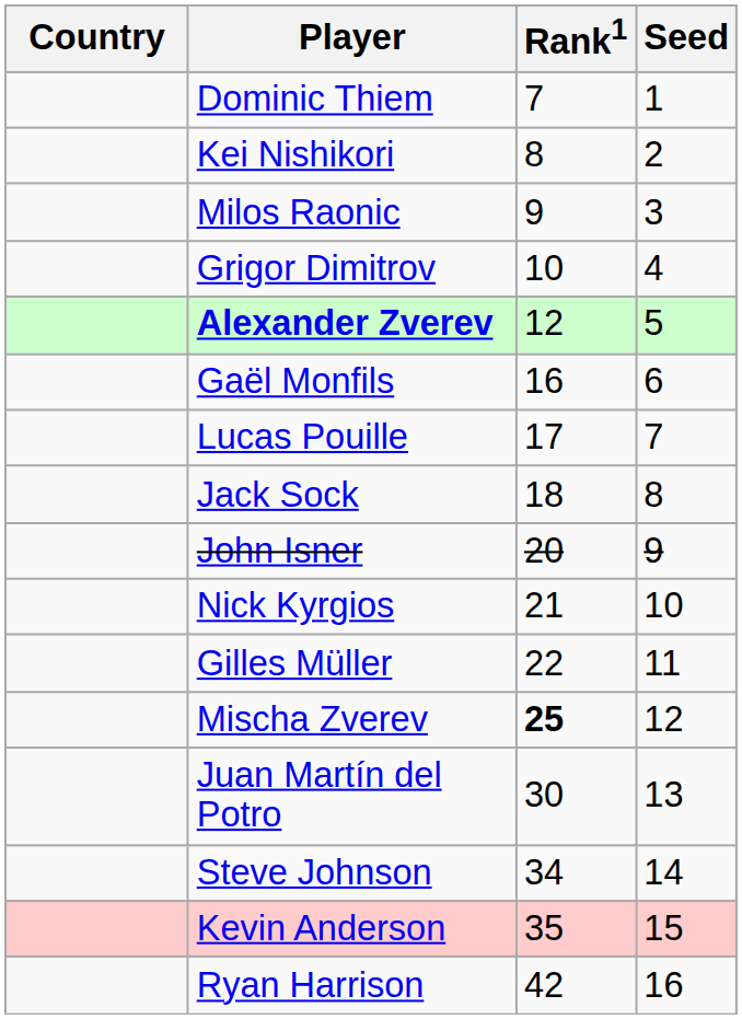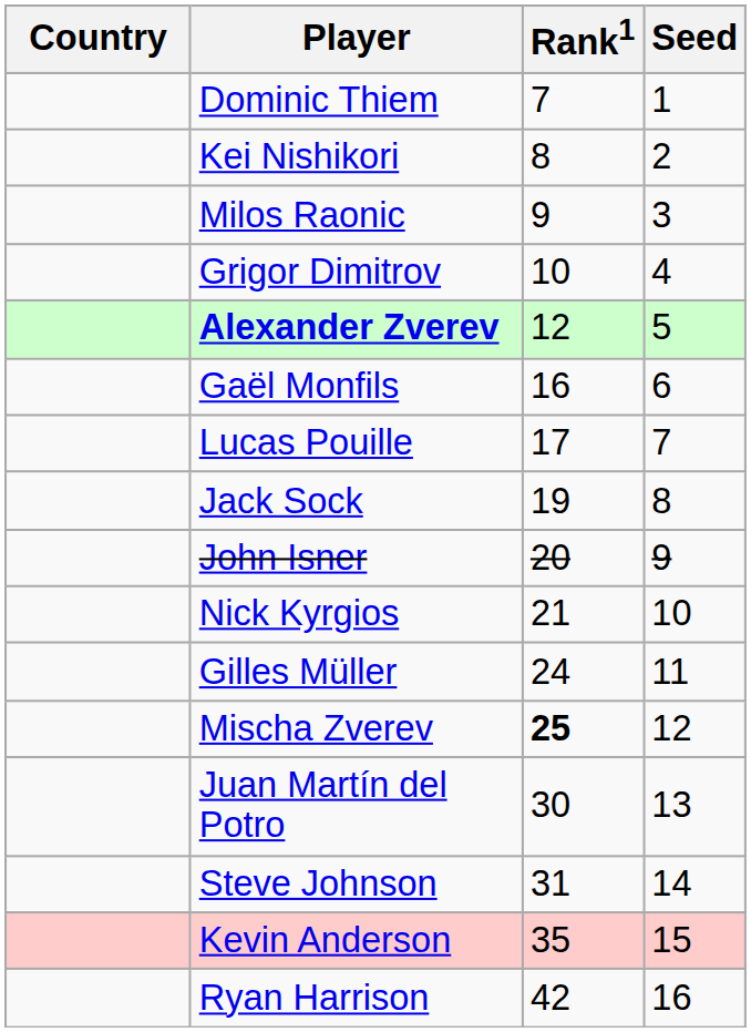 <table class="sortable wikitable">
 <tr>
 <th width="75">Country</th>
 <th width="140">Player</th>
 <th>Rank<sup>1</sup></th>
 <th>Seed</th>
 </tr>
 <tr>
 <td></td>
 <td><a href='#'>Dominic Thiem</a></td>
 <td>7</td>
 <td>1</td>
 </tr>
 <tr>
 <td></td>
 <td><a href='#'>Kei Nishikori</a></td>
 <td>8</td>
 <td>2</td>
 </tr>
 <tr>
 <td></td>
 <td><a href='#'>Milos Raonic</a></td>
 <td>9</td>
 <td>3</td>
 </tr>
 <tr>
 <td></td>
 <td><a href='#'>Grigor Dimitrov</a></td>
 <td>10</td>
 <td>4</td>
 </tr>
 <tr style="background:#cfc;">
 <td></td>
 <td><strong><a href='#'>Alexander Zverev</a></strong></td>
 <td>12</td>
 <td>5</td>
 </tr>
 <tr>
 <td></td>
 <td><a href='#'>Gaël Monfils</a></td>
 <td>16</td>
 <td>6</td>
 </tr>
 <tr>
 <td></td>
 <td><a href='#'>Lucas Pouille</a></td>
 <td>17</td>
 <td>7</td>
 </tr>
 <tr>
 <td></td>
 <td><a href='#'>Jack Sock</a></td>
-<td>18</td>
+<td>19</td>
 <td>8</td>
 </tr>
 <tr>
 <td></td>
 <td><s><a href='#'>John Isner</a></s></td>
 <td><s>20</s></td>
 <td><s>9</s></td>
 </tr>
 <tr>
 <td></td>
 <td><a href='#'>Nick Kyrgios</a></td>
 <td>21</td>
 <td>10</td>
 </tr>
 <tr>
 <td></td>
 <td><a href='#'>Gilles Müller</a></td>
-<td>22</td>
+<td>24</td>
 <td>11</td>
 </tr>
 <tr>
 <td></td>
 <td><a href='#'>Mischa Zverev</a></td>
 <td><strong>25</strong></td>
 <td>12</td>
 </tr>
 <tr>
 <td></td>
 <td><a href='#'>Juan Martín del Potro</a></td>
 <td>30</td>
 <td>13</td>
 </tr>
 <tr>
 <td></td>
 <td><a href='#'>Steve Johnson</a></td>
-<td>34</td>
+<td>31</td>
 <td>14</td>
 </tr>
 <tr style="background:#fcc;">
 <td></td>
 <td><a href='#'>Kevin Anderson</a></td>
 <td>35</td>
 <td>15</td>
 </tr>
 <tr>
 <td></td>
 <td><a href='#'>Ryan Harrison</a></td>
 <td>42</td>
 <td>16</td>
 </tr>
 </table>
